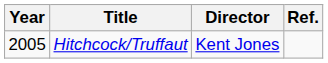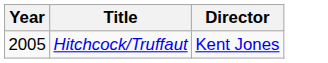 <table class="wikitable">
 <tr>
 <th>Year</th>
 <th>Title</th>
 <th>Director</th>
-<th>Ref.</th>
 </tr>
 <tr>
 <td>2005</td>
 <td><em><a href='#'>Hitchcock/Truffaut</a></em></td>
 <td><a href='#'>Kent Jones</a></td>
-<td></td>
 </tr>
 </table>
